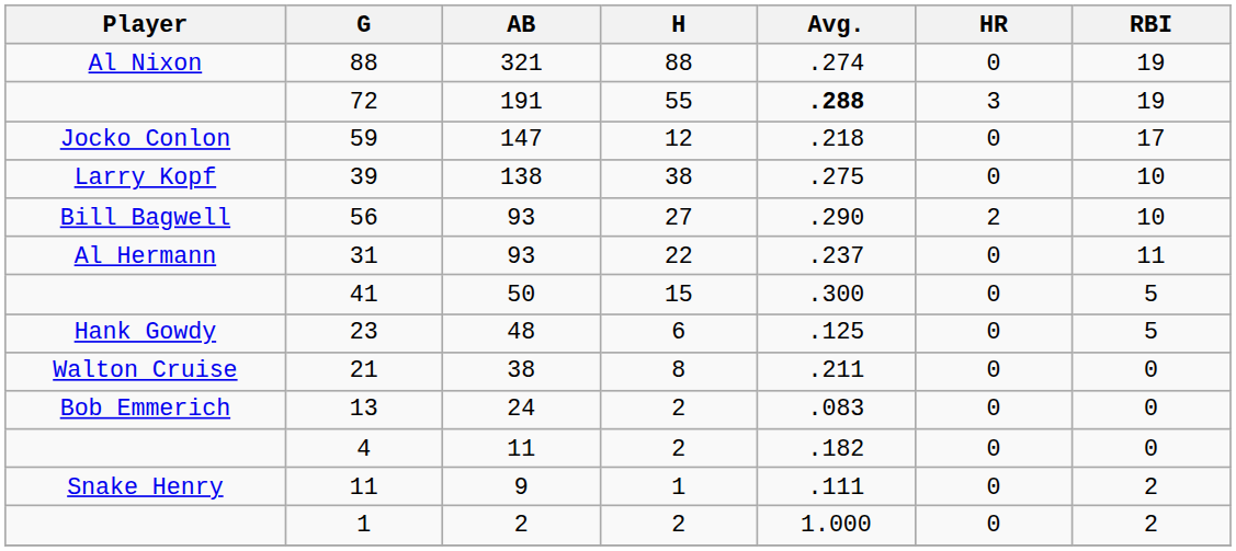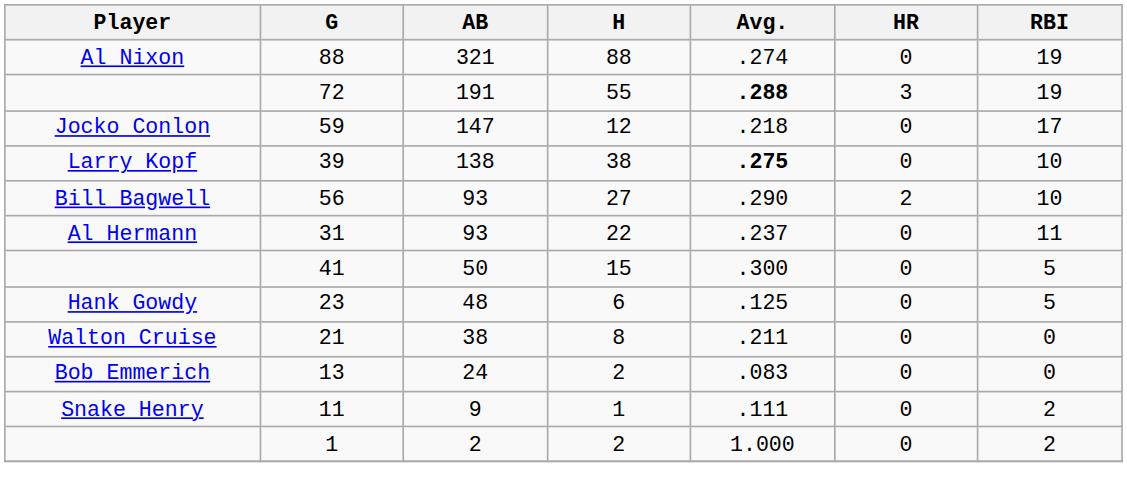 <table class="wikitable sortable">
 <tr>
 <th bgcolor="#DDDDFF" width="16%">Player</th>
 <th bgcolor="#DDDDFF" width="9%">G</th>
 <th bgcolor="#DDDDFF" width="9%">AB</th>
 <th bgcolor="#DDDDFF" width="9%">H</th>
 <th bgcolor="#DDDDFF" width="9%">Avg.</th>
 <th bgcolor="#DDDDFF" width="9%">HR</th>
 <th bgcolor="#DDDDFF" width="9%">RBI</th>
 </tr>
 <tr align="center">
 <td><a href='#'>Al Nixon</a></td>
 <td>88</td>
 <td>321</td>
 <td>88</td>
 <td>.274</td>
 <td>0</td>
 <td>19</td>
 </tr>
 <tr align=center>
 <td></td>
 <td>72</td>
 <td>191</td>
 <td>55</td>
 <td><strong>.288</strong></td>
 <td>3</td>
 <td>19</td>
 </tr>
 <tr align="center">
 <td><a href='#'>Jocko Conlon</a></td>
 <td>59</td>
 <td>147</td>
 <td>12</td>
 <td>.218</td>
 <td>0</td>
 <td>17</td>
 </tr>
 <tr align=center>
 <td><a href='#'>Larry Kopf</a></td>
 <td>39</td>
 <td>138</td>
 <td>38</td>
-<td>.275</td>
+<td><strong>.275</strong></td>
 <td>0</td>
 <td>10</td>
 </tr>
 <tr align=center>
 <td><a href='#'>Bill Bagwell</a></td>
 <td>56</td>
 <td>93</td>
 <td>27</td>
 <td>.290</td>
 <td>2</td>
 <td>10</td>
 </tr>
 <tr align=center>
 <td><a href='#'>Al Hermann</a></td>
 <td>31</td>
 <td>93</td>
 <td>22</td>
 <td>.237</td>
 <td>0</td>
 <td>11</td>
 </tr>
 <tr align=center>
 <td></td>
 <td>41</td>
 <td>50</td>
 <td>15</td>
 <td>.300</td>
 <td>0</td>
 <td>5</td>
 </tr>
 <tr align="center">
 <td><a href='#'>Hank Gowdy</a></td>
 <td>23</td>
 <td>48</td>
 <td>6</td>
 <td>.125</td>
 <td>0</td>
 <td>5</td>
 </tr>
 <tr align=center>
 <td><a href='#'>Walton Cruise</a></td>
 <td>21</td>
 <td>38</td>
 <td>8</td>
 <td>.211</td>
 <td>0</td>
 <td>0</td>
 </tr>
 <tr align=center>
 <td><a href='#'>Bob Emmerich</a></td>
 <td>13</td>
 <td>24</td>
 <td>2</td>
 <td>.083</td>
 <td>0</td>
 <td>0</td>
 </tr>
-<tr align=center>
-<td></td>
-<td>4</td>
-<td>11</td>
-<td>2</td>
-<td>.182</td>
-<td>0</td>
-<td>0</td>
-</tr>
 <tr align="center">
 <td><a href='#'>Snake Henry</a></td>
 <td>11</td>
 <td>9</td>
 <td>1</td>
 <td>.111</td>
 <td>0</td>
 <td>2</td>
 </tr>
 <tr align=center>
 <td></td>
 <td>1</td>
 <td>2</td>
 <td>2</td>
 <td>1.000</td>
 <td>0</td>
 <td>2</td>
 </tr>
 <tr align="center">
 </tr>
 </table>
